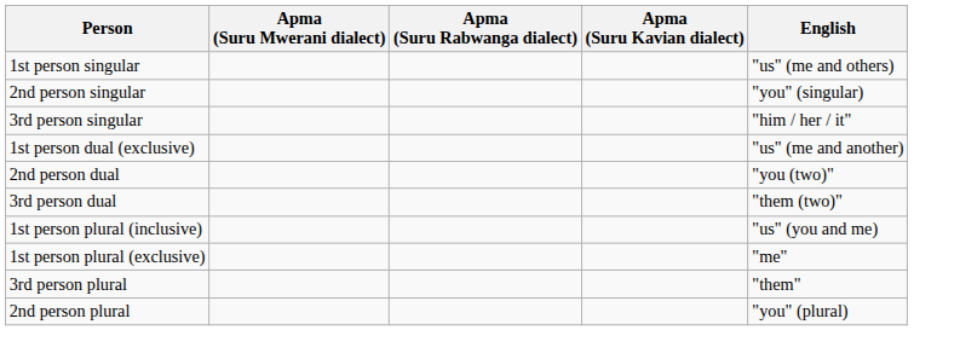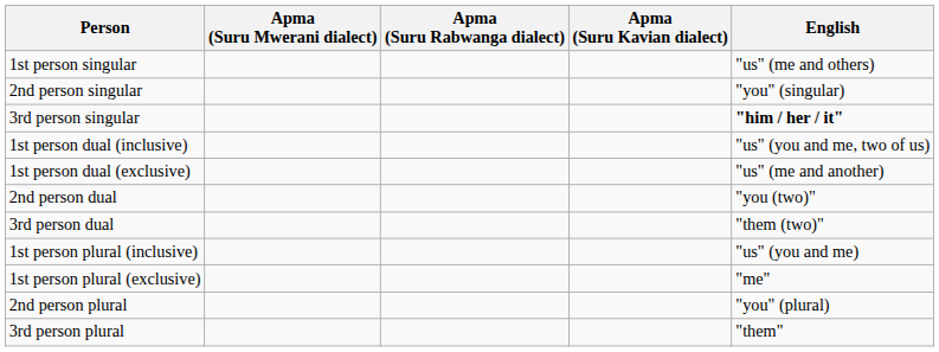 <table class="wikitable">
 <tr>
 <th>Person</th>
 <th>Apma<br>(Suru Mwerani dialect)</th>
 <th>Apma<br>(Suru Rabwanga dialect)</th>
 <th>Apma<br>(Suru Kavian dialect)</th>
 <th>English</th>
 </tr>
 <tr ->
 <td>1st person singular</td>
 <td></td>
 <td></td>
 <td></td>
 <td>"us" (me and others)</td>
 </tr>
 <tr ->
 <td>2nd person singular</td>
 <td></td>
 <td></td>
 <td></td>
 <td>"you" (singular)</td>
 </tr>
 <tr ->
 <td>3rd person singular</td>
 <td></td>
 <td></td>
 <td></td>
-<td>"him / her / it"</td>
+<td><strong>"him / her / it"</strong></td>
+</tr>
+<tr ->
+<td>1st person dual (inclusive)</td>
+<td></td>
+<td></td>
+<td></td>
+<td>"us" (you and me, two of us)</td>
 </tr>
 <tr ->
 <td>1st person dual (exclusive)</td>
 <td></td>
 <td></td>
 <td></td>
 <td>"us" (me and another)</td>
 </tr>
 <tr ->
 <td>2nd person dual</td>
 <td></td>
 <td></td>
 <td></td>
 <td>"you (two)"</td>
 </tr>
 <tr ->
 <td>3rd person dual</td>
 <td></td>
 <td></td>
 <td></td>
 <td>"them (two)"</td>
 </tr>
 <tr ->
 <td>1st person plural (inclusive)</td>
 <td></td>
 <td></td>
 <td></td>
 <td>"us" (you and me)</td>
 </tr>
 <tr ->
 <td>1st person plural (exclusive)</td>
 <td></td>
 <td></td>
 <td></td>
 <td>"me"</td>
 </tr>
 <tr ->
+<td>2nd person plural</td>
+<td></td>
+<td></td>
+<td></td>
+<td>"you" (plural)</td>
+</tr>
+<tr ->
 <td>3rd person plural</td>
 <td></td>
 <td></td>
 <td></td>
 <td>"them"</td>
 </tr>
-<tr ->
-<td>2nd person plural</td>
-<td></td>
-<td></td>
-<td></td>
-<td>"you" (plural)</td>
-</tr>
 </table>
